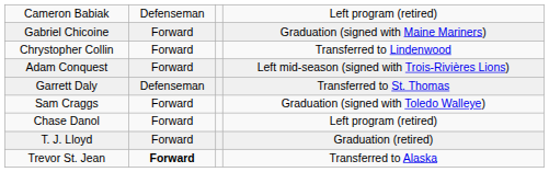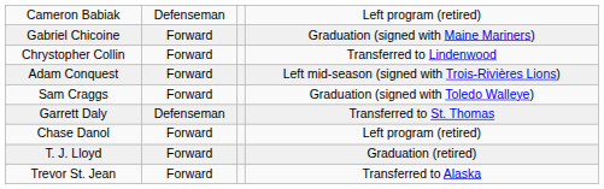 <table class="wikitable" width="60%">
 <tr align="center" bgcolor="">
 <td>Cameron Babiak</td>
 <td>Defenseman</td>
 <td></td>
 <td>Left program (retired)</td>
 </tr>
 <tr align="center" bgcolor="f0f0f0">
 <td>Gabriel Chicoine</td>
 <td>Forward</td>
 <td></td>
 <td>Graduation (signed with <a href='#'>Maine Mariners</a>)</td>
 </tr>
 <tr align="center" bgcolor="">
 <td>Chrystopher Collin</td>
 <td>Forward</td>
 <td></td>
 <td>Transferred to <a href='#'>Lindenwood</a></td>
 </tr>
 <tr align="center" bgcolor="f0f0f0">
 <td>Adam Conquest</td>
 <td>Forward</td>
 <td></td>
 <td>Left mid-season (signed with <a href='#'>Trois-Rivières Lions</a>)</td>
 </tr>
+<tr align="center" bgcolor="">
+<td>Sam Craggs</td>
+<td>Forward</td>
+<td></td>
+<td>Graduation (signed with <a href='#'>Toledo Walleye</a>)</td>
+</tr>
 <tr align="center" bgcolor="f0f0f0">
 <td>Garrett Daly</td>
 <td>Defenseman</td>
 <td></td>
 <td>Transferred to <a href='#'>St. Thomas</a></td>
-</tr>
-<tr align="center" bgcolor="">
-<td>Sam Craggs</td>
-<td>Forward</td>
-<td></td>
-<td>Graduation (signed with <a href='#'>Toledo Walleye</a>)</td>
 </tr>
 <tr align="center" bgcolor="">
 <td>Chase Danol</td>
 <td>Forward</td>
 <td></td>
 <td>Left program (retired)</td>
 </tr>
 <tr align="center" bgcolor="f0f0f0">
 <td>T. J. Lloyd</td>
 <td>Forward</td>
 <td></td>
 <td>Graduation (retired)</td>
 </tr>
 <tr align="center" bgcolor="">
 <td>Trevor St. Jean</td>
-<td><strong>Forward</strong></td>
+<td>Forward</td>
 <td></td>
 <td>Transferred to <a href='#'>Alaska</a></td>
 </tr>
 </table>
